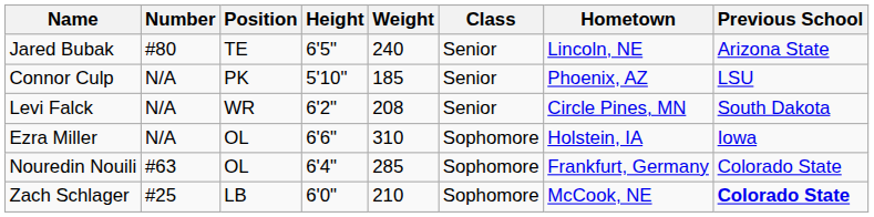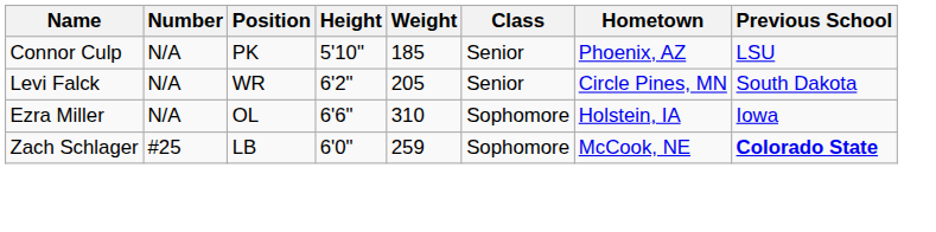 <table class="wikitable">
 <tr>
 <th>Name</th>
 <th>Number</th>
 <th>Position</th>
 <th>Height</th>
 <th>Weight</th>
 <th>Class</th>
 <th>Hometown</th>
 <th>Previous School</th>
-</tr>
-<tr>
-<td>Jared Bubak</td>
-<td>#80</td>
-<td>TE</td>
-<td>6'5"</td>
-<td>240</td>
-<td>Senior</td>
-<td><a href='#'>Lincoln, NE</a></td>
-<td><a href='#'>Arizona State</a></td>
 </tr>
 <tr>
 <td>Connor Culp</td>
 <td>N/A</td>
 <td>PK</td>
 <td>5'10"</td>
 <td>185</td>
 <td>Senior</td>
 <td><a href='#'>Phoenix, AZ</a></td>
 <td><a href='#'>LSU</a></td>
 </tr>
 <tr>
 <td>Levi Falck</td>
 <td>N/A</td>
 <td>WR</td>
 <td>6'2"</td>
-<td>208</td>
+<td>205</td>
 <td>Senior</td>
 <td><a href='#'>Circle Pines, MN</a></td>
 <td><a href='#'>South Dakota</a></td>
 </tr>
 <tr>
 <td>Ezra Miller</td>
 <td>N/A</td>
 <td>OL</td>
 <td>6'6"</td>
 <td>310</td>
 <td>Sophomore</td>
 <td><a href='#'>Holstein, IA</a></td>
 <td><a href='#'>Iowa</a></td>
 </tr>
 <tr>
-<td>Nouredin Nouili</td>
-<td>#63</td>
-<td>OL</td>
-<td>6'4"</td>
-<td>285</td>
-<td>Sophomore</td>
-<td><a href='#'>Frankfurt, Germany</a></td>
-<td><a href='#'>Colorado State</a></td>
-</tr>
-<tr>
 <td>Zach Schlager</td>
 <td>#25</td>
 <td>LB</td>
 <td>6'0"</td>
-<td>210</td>
+<td>259</td>
 <td>Sophomore</td>
 <td><a href='#'>McCook, NE</a></td>
 <td><strong><a href='#'>Colorado State</a></strong></td>
 </tr>
 </table>
